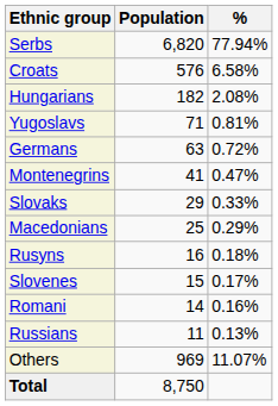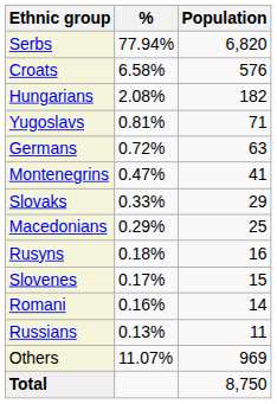 <table class="wikitable sortable">
 <tr>
 <th>Ethnic group</th>
+<th>%</th>
 <th>Population</th>
-<th>%</th>
 </tr>
 <tr>
 <td style="background:beige;"><a href='#'>Serbs</a></td>
+<td>77.94%</td>
 <td align="right">6,820</td>
-<td>77.94%</td>
 </tr>
 <tr>
 <td style="background:beige;"><a href='#'>Croats</a></td>
+<td>6.58%</td>
 <td align="right">576</td>
-<td>6.58%</td>
 </tr>
 <tr>
 <td style="background:beige;"><a href='#'>Hungarians</a></td>
+<td>2.08%</td>
 <td align="right">182</td>
-<td>2.08%</td>
 </tr>
 <tr>
 <td style="background:beige;"><a href='#'>Yugoslavs</a></td>
+<td>0.81%</td>
 <td align="right">71</td>
-<td>0.81%</td>
 </tr>
 <tr>
 <td style="background:beige;"><a href='#'>Germans</a></td>
+<td>0.72%</td>
 <td align="right">63</td>
-<td>0.72%</td>
 </tr>
 <tr>
 <td style="background:beige;"><a href='#'>Montenegrins</a></td>
+<td>0.47%</td>
 <td align="right">41</td>
-<td>0.47%</td>
 </tr>
 <tr>
 <td style="background:beige;"><a href='#'>Slovaks</a></td>
+<td>0.33%</td>
 <td align="right">29</td>
-<td>0.33%</td>
 </tr>
 <tr>
 <td style="background:beige;"><a href='#'>Macedonians</a></td>
+<td>0.29%</td>
 <td align="right">25</td>
-<td>0.29%</td>
 </tr>
 <tr>
 <td style="background:beige;"><a href='#'>Rusyns</a></td>
+<td>0.18%</td>
 <td align="right">16</td>
-<td>0.18%</td>
 </tr>
 <tr>
 <td style="background:beige;"><a href='#'>Slovenes</a></td>
+<td>0.17%</td>
 <td align="right">15</td>
-<td>0.17%</td>
 </tr>
 <tr>
 <td style="background:beige;"><a href='#'>Romani</a></td>
+<td>0.16%</td>
 <td align="right">14</td>
-<td>0.16%</td>
 </tr>
 <tr>
 <td style="background:beige;"><a href='#'>Russians</a></td>
+<td>0.13%</td>
 <td align="right">11</td>
-<td>0.13%</td>
 </tr>
 <tr>
 <td style="background:beige;">Others</td>
+<td>11.07%</td>
 <td align="right">969</td>
-<td>11.07%</td>
 </tr>
 <tr>
 <td style="background:#F0F0F0;"><strong>Total</strong></td>
+<td></td>
 <td align="right">8,750</td>
-<td></td>
 </tr>
 </table>
